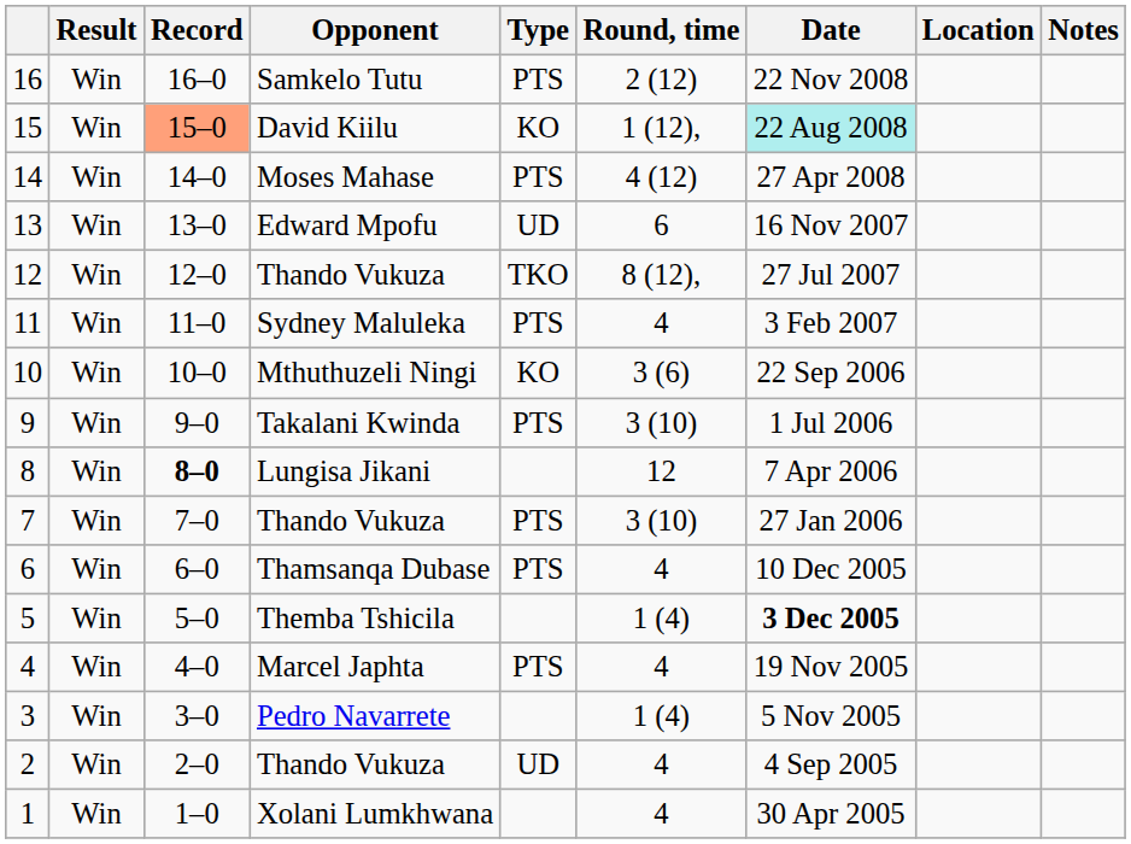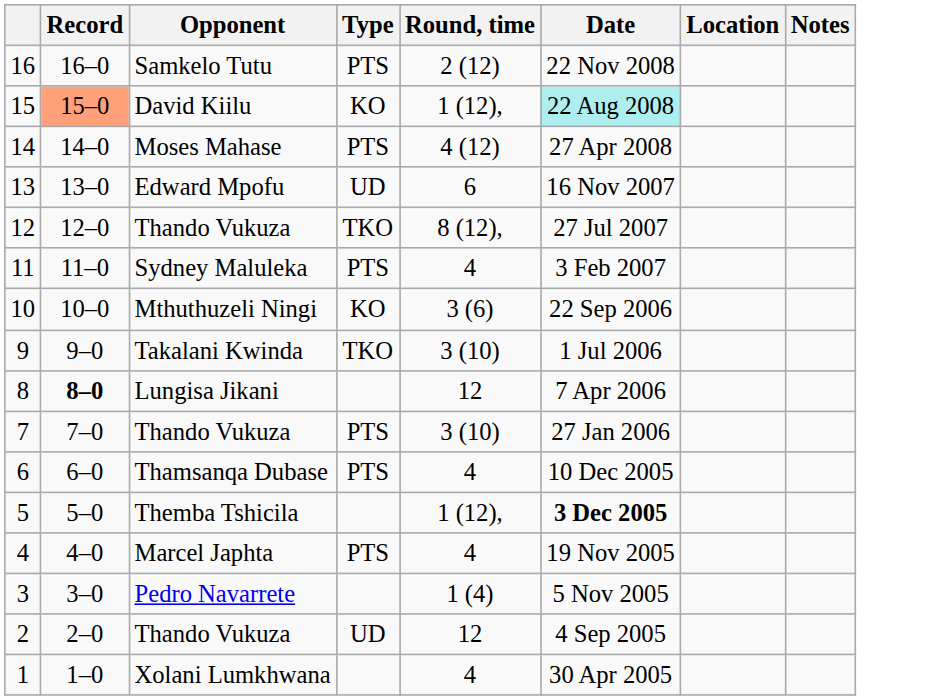 <table class="wikitable" style="text-align:center; font-size:95%">
 <tr>
 <th></th>
-<th>Result</th>
 <th>Record</th>
 <th>Opponent</th>
 <th>Type</th>
 <th>Round, time</th>
 <th>Date</th>
 <th>Location</th>
 <th>Notes</th>
 </tr>
 <tr>
 <td>16</td>
-<td>Win</td>
 <td>16–0</td>
 <td align=left> Samkelo Tutu</td>
 <td>PTS</td>
 <td>2 (12)</td>
 <td>22 Nov 2008</td>
 <td align=left></td>
 <td align=left></td>
 </tr>
 <tr>
 <td>15</td>
-<td>Win</td>
 <td style="background: lightsalmon;">15–0</td>
 <td align=left> David Kiilu</td>
 <td>KO</td>
 <td>1 (12), </td>
 <td style="background: paleturquoise;">22 Aug 2008</td>
 <td align=left></td>
 <td align=left></td>
 </tr>
 <tr>
 <td>14</td>
-<td>Win</td>
 <td>14–0</td>
 <td align=left> Moses Mahase</td>
 <td>PTS</td>
 <td>4 (12)</td>
 <td>27 Apr 2008</td>
 <td align=left></td>
 <td align=left></td>
 </tr>
 <tr>
 <td>13</td>
-<td>Win</td>
 <td>13–0</td>
 <td align=left> Edward Mpofu</td>
 <td>UD</td>
 <td>6</td>
 <td>16 Nov 2007</td>
 <td align=left></td>
 <td align=left></td>
 </tr>
 <tr>
 <td>12</td>
-<td>Win</td>
 <td>12–0</td>
 <td align=left> Thando Vukuza</td>
 <td>TKO</td>
 <td>8 (12), </td>
 <td>27 Jul 2007</td>
 <td align=left></td>
 <td align=left></td>
 </tr>
 <tr>
 <td>11</td>
-<td>Win</td>
 <td>11–0</td>
 <td align=left> Sydney Maluleka</td>
 <td>PTS</td>
 <td>4</td>
 <td>3 Feb 2007</td>
 <td align=left></td>
 <td align=left></td>
 </tr>
 <tr>
 <td>10</td>
-<td>Win</td>
 <td>10–0</td>
 <td align=left> Mthuthuzeli Ningi</td>
 <td>KO</td>
 <td>3 (6)</td>
 <td>22 Sep 2006</td>
 <td align=left></td>
 <td></td>
 </tr>
 <tr>
 <td>9</td>
-<td>Win</td>
 <td>9–0</td>
 <td align=left> Takalani Kwinda</td>
-<td>PTS</td>
+<td>TKO</td>
 <td>3 (10)</td>
 <td>1 Jul 2006</td>
 <td align=left></td>
 <td align=left></td>
 </tr>
 <tr>
 <td>8</td>
-<td>Win</td>
 <td><strong>8–0</strong></td>
 <td align=left> Lungisa Jikani</td>
 <td></td>
 <td>12</td>
 <td>7 Apr 2006</td>
 <td align=left></td>
 <td></td>
 </tr>
 <tr>
 <td>7</td>
-<td>Win</td>
 <td>7–0</td>
 <td align=left> Thando Vukuza</td>
 <td>PTS</td>
 <td>3 (10)</td>
 <td>27 Jan 2006</td>
 <td align=left></td>
 <td></td>
 </tr>
 <tr>
 <td>6</td>
-<td>Win</td>
 <td>6–0</td>
 <td align=left> Thamsanqa Dubase</td>
 <td>PTS</td>
 <td>4</td>
 <td>10 Dec 2005</td>
 <td align=left></td>
 <td></td>
 </tr>
 <tr>
 <td>5</td>
-<td>Win</td>
 <td>5–0</td>
 <td align=left> Themba Tshicila</td>
 <td></td>
-<td>1 (4)</td>
+<td>1 (12), </td>
 <td><strong>3 Dec 2005</strong></td>
 <td align=left></td>
 <td></td>
 </tr>
 <tr>
 <td>4</td>
-<td>Win</td>
 <td>4–0</td>
 <td align=left> Marcel Japhta</td>
 <td>PTS</td>
 <td>4</td>
 <td>19 Nov 2005</td>
 <td align=left></td>
 <td></td>
 </tr>
 <tr>
 <td>3</td>
-<td>Win</td>
 <td>3–0</td>
 <td align=left> <a href='#'>Pedro Navarrete</a></td>
 <td></td>
 <td>1 (4)</td>
 <td>5 Nov 2005</td>
 <td align=left></td>
 <td></td>
 </tr>
 <tr>
 <td>2</td>
-<td>Win</td>
 <td>2–0</td>
 <td align=left> Thando Vukuza</td>
 <td>UD</td>
-<td>4</td>
+<td>12</td>
 <td>4 Sep 2005</td>
 <td align=left></td>
 <td></td>
 </tr>
 <tr>
 <td>1</td>
-<td>Win</td>
 <td>1–0</td>
 <td align=left> Xolani Lumkhwana</td>
 <td></td>
 <td>4</td>
 <td>30 Apr 2005</td>
 <td align=left></td>
 <td></td>
 </tr>
 </table>
